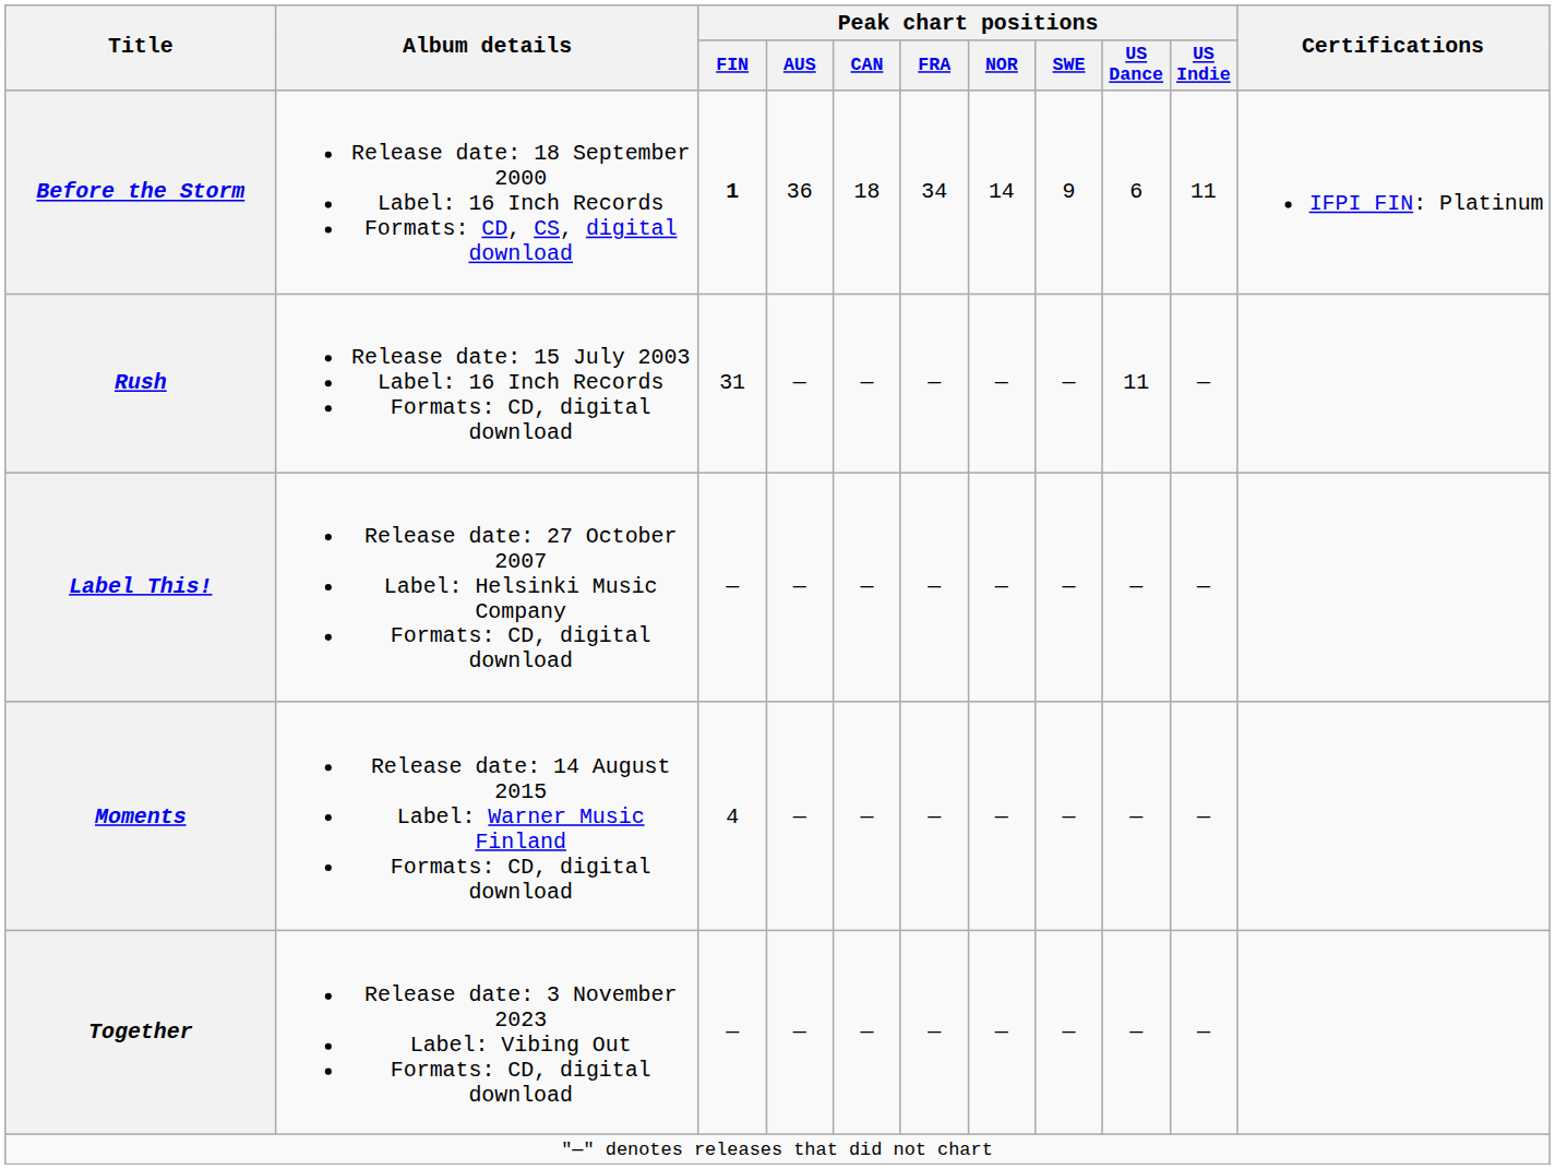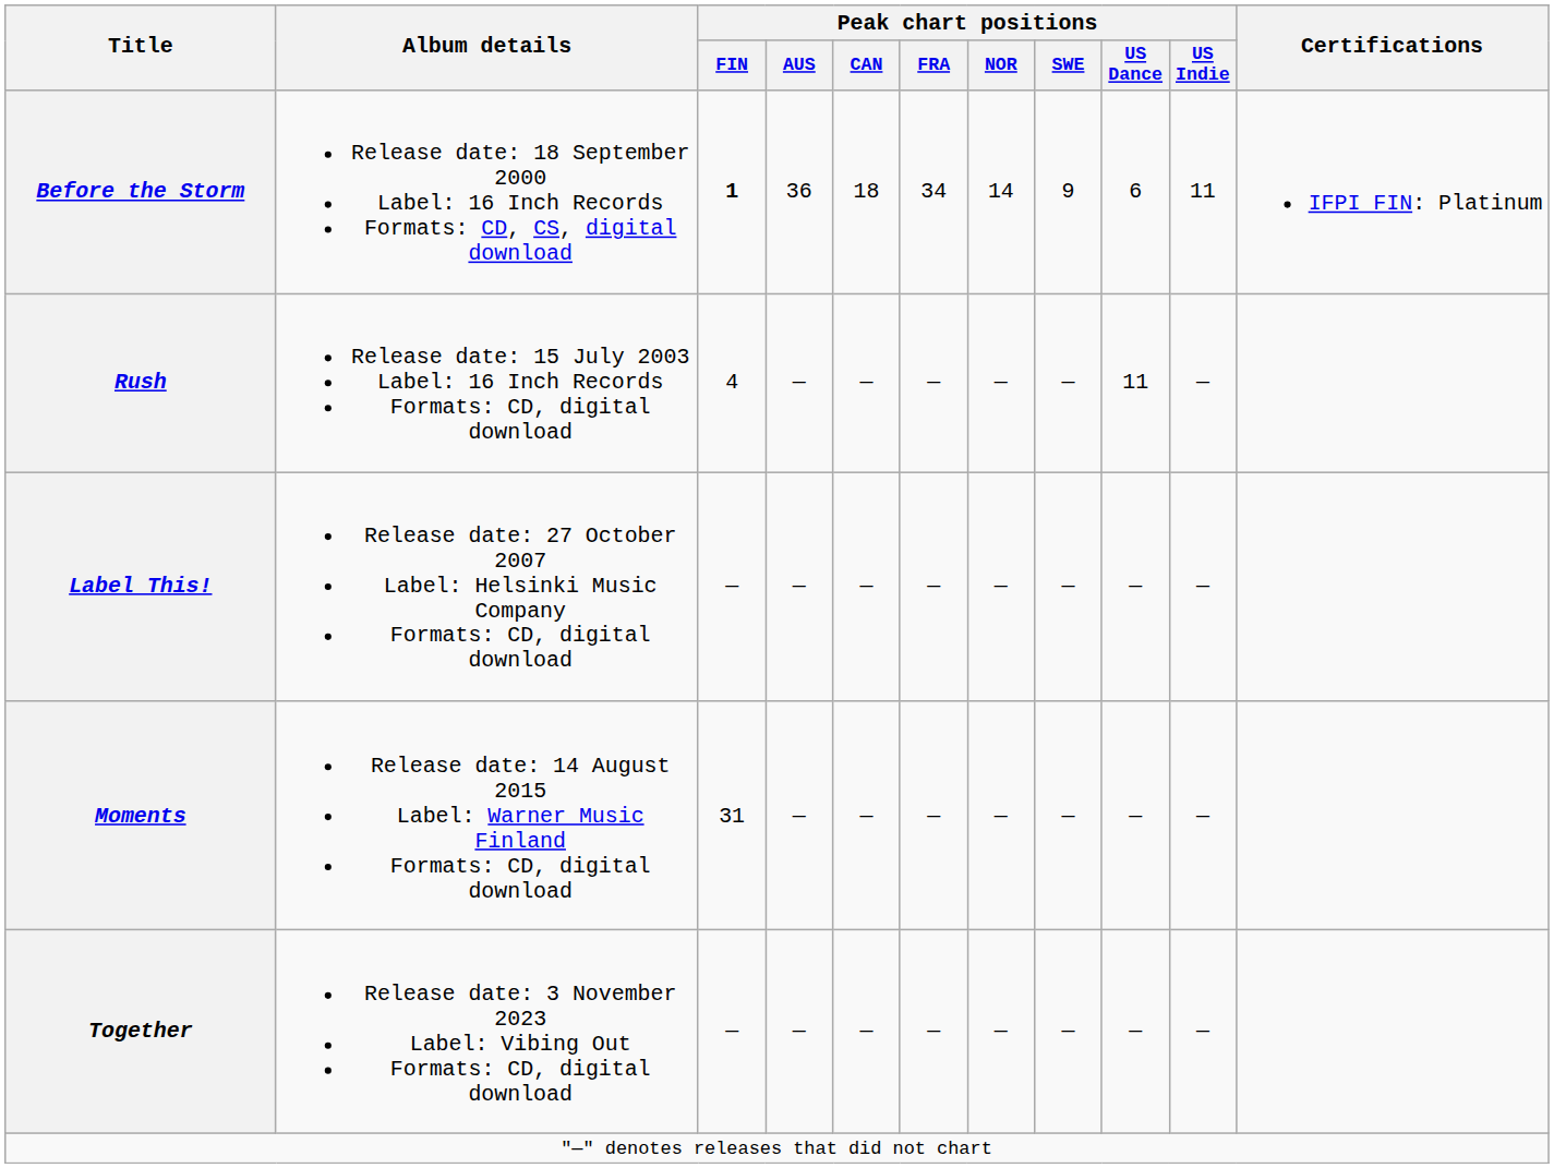 <table class="wikitable plainrowheaders" style="text-align:center;">
 <tr>
 <th scope="col" rowspan="2" style="width:12em;">Title</th>
 <th scope="col" rowspan="2" style="width:19em;">Album details</th>
 <th scope="col" colspan="8">Peak chart positions</th>
 <th scope="col" rowspan="2">Certifications</th>
 </tr>
 <tr style="font-size:smaller;">
 <th scope="col" style="width:35px;"><a href='#'>FIN</a><br></th>
 <th scope="col" style="width:35px;"><a href='#'>AUS</a><br></th>
 <th scope="col" style="width:35px;"><a href='#'>CAN</a><br></th>
 <th scope="col" style="width:35px;"><a href='#'>FRA</a><br></th>
 <th scope="col" style="width:35px;"><a href='#'>NOR</a><br></th>
 <th scope="col" style="width:35px;"><a href='#'>SWE</a><br></th>
 <th scope="col" style="width:35px;"><a href='#'>US Dance</a><br></th>
 <th scope="col" style="width:35px;"><a href='#'>US Indie</a><br></th>
 </tr>
 <tr>
 <th scope="row"><em><a href='#'>Before the Storm</a></em></th>
 <td><br><ul><li>Release date: 18 September 2000</li><li>Label: 16 Inch Records</li><li>Formats: <a href='#'>CD</a>, <a href='#'>CS</a>, <a href='#'>digital download</a></li></ul></td>
 <td><strong>1</strong></td>
 <td>36</td>
 <td>18</td>
 <td>34</td>
 <td>14</td>
 <td>9</td>
 <td>6</td>
 <td>11</td>
 <td><br><ul><li><a href='#'>IFPI FIN</a>: Platinum</li></ul></td>
 </tr>
 <tr>
 <th scope="row"><em><a href='#'>Rush</a></em></th>
 <td><br><ul><li>Release date: 15 July 2003</li><li>Label: 16 Inch Records</li><li>Formats: CD, digital download</li></ul></td>
-<td>31</td>
+<td>4</td>
 <td>—</td>
 <td>—</td>
 <td>—</td>
 <td>—</td>
 <td>—</td>
 <td>11</td>
 <td>—</td>
 <td></td>
 </tr>
 <tr>
 <th scope="row"><em><a href='#'>Label This!</a></em></th>
 <td><br><ul><li>Release date: 27 October 2007</li><li>Label: Helsinki Music Company</li><li>Formats: CD, digital download</li></ul></td>
 <td>—</td>
 <td>—</td>
 <td>—</td>
 <td>—</td>
 <td>—</td>
 <td>—</td>
 <td>—</td>
 <td>—</td>
 <td></td>
 </tr>
 <tr>
 <th scope="row"><em><a href='#'>Moments</a></em></th>
 <td><br><ul><li>Release date: 14 August 2015</li><li>Label: <a href='#'>Warner Music Finland</a></li><li>Formats: CD, digital download</li></ul></td>
-<td>4</td>
+<td>31</td>
 <td>—</td>
 <td>—</td>
 <td>—</td>
 <td>—</td>
 <td>—</td>
 <td>—</td>
 <td>—</td>
 <td></td>
 </tr>
 <tr>
 <th scope="row"><em>Together</em></th>
 <td><br><ul><li>Release date: 3 November 2023</li><li>Label: Vibing Out</li><li>Formats: CD, digital download</li></ul></td>
 <td>—</td>
 <td>—</td>
 <td>—</td>
 <td>—</td>
 <td>—</td>
 <td>—</td>
 <td>—</td>
 <td>—</td>
 <td></td>
 </tr>
 <tr>
 <td colspan="15" style="font-size:85%">"—" denotes releases that did not chart</td>
 </tr>
 </table>
